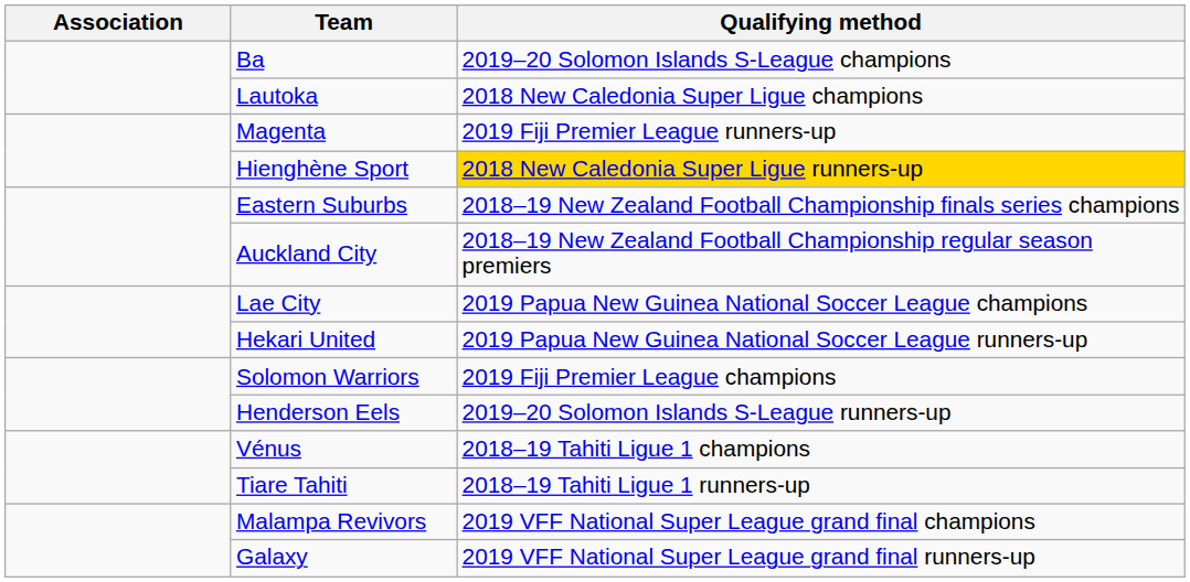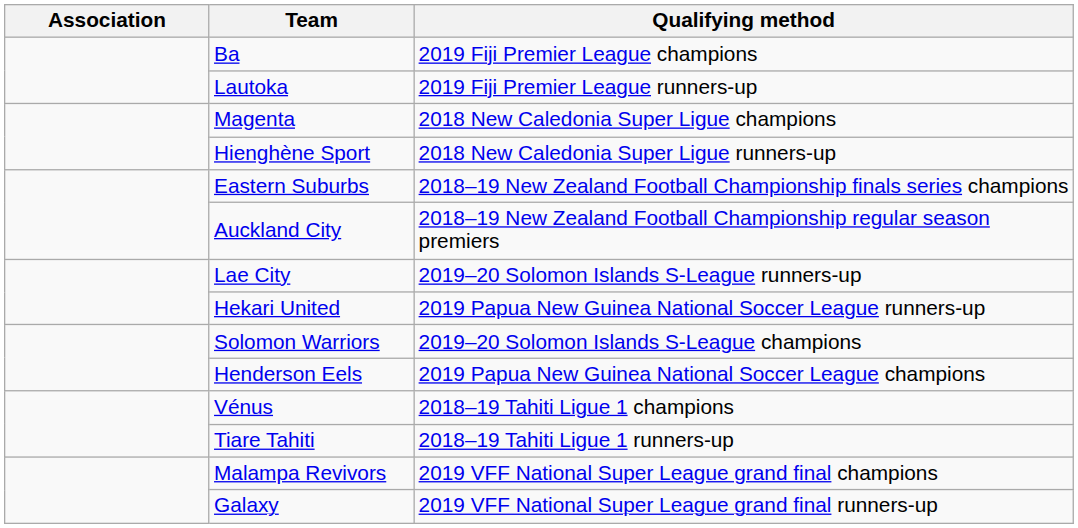 <table class="wikitable">
 <tr>
 <th width=150>Association</th>
 <th width=150>Team</th>
 <th width=500>Qualifying method</th>
 </tr>
 <tr>
 <td rowspan=2></td>
 <td><a href='#'>Ba</a></td>
-<td><a href='#'>2019–20 Solomon Islands S-League</a> champions</td>
+<td><a href='#'>2019 Fiji Premier League</a> champions</td>
 </tr>
 <tr>
 <td><a href='#'>Lautoka</a></td>
-<td><a href='#'>2018 New Caledonia Super Ligue</a> champions</td>
+<td><a href='#'>2019 Fiji Premier League</a> runners-up</td>
 </tr>
 <tr>
 <td rowspan=2></td>
 <td><a href='#'>Magenta</a></td>
-<td><a href='#'>2019 Fiji Premier League</a> runners-up</td>
+<td><a href='#'>2018 New Caledonia Super Ligue</a> champions</td>
 </tr>
 <tr>
 <td><a href='#'>Hienghène Sport</a></td>
-<td style="background: gold;"><a href='#'>2018 New Caledonia Super Ligue</a> runners-up</td>
+<td><a href='#'>2018 New Caledonia Super Ligue</a> runners-up</td>
 </tr>
 <tr>
 <td rowspan=2></td>
 <td><a href='#'>Eastern Suburbs</a></td>
 <td><a href='#'>2018–19 New Zealand Football Championship finals series</a> champions</td>
 </tr>
 <tr>
 <td><a href='#'>Auckland City</a></td>
 <td><a href='#'>2018–19 New Zealand Football Championship regular season</a> premiers</td>
 </tr>
 <tr>
 <td rowspan=2></td>
 <td><a href='#'>Lae City</a></td>
-<td><a href='#'>2019 Papua New Guinea National Soccer League</a> champions</td>
+<td><a href='#'>2019–20 Solomon Islands S-League</a> runners-up</td>
 </tr>
 <tr>
 <td><a href='#'>Hekari United</a></td>
 <td><a href='#'>2019 Papua New Guinea National Soccer League</a> runners-up</td>
 </tr>
 <tr>
 <td rowspan=2></td>
 <td><a href='#'>Solomon Warriors</a></td>
-<td><a href='#'>2019 Fiji Premier League</a> champions</td>
+<td><a href='#'>2019–20 Solomon Islands S-League</a> champions</td>
 </tr>
 <tr>
 <td><a href='#'>Henderson Eels</a></td>
-<td><a href='#'>2019–20 Solomon Islands S-League</a> runners-up</td>
+<td><a href='#'>2019 Papua New Guinea National Soccer League</a> champions</td>
 </tr>
 <tr>
 <td rowspan=2></td>
 <td><a href='#'>Vénus</a></td>
 <td><a href='#'>2018–19 Tahiti Ligue 1</a> champions</td>
 </tr>
 <tr>
 <td><a href='#'>Tiare Tahiti</a></td>
 <td><a href='#'>2018–19 Tahiti Ligue 1</a> runners-up</td>
 </tr>
 <tr>
 <td rowspan=2></td>
 <td><a href='#'>Malampa Revivors</a></td>
 <td><a href='#'>2019 VFF National Super League grand final</a> champions</td>
 </tr>
 <tr>
 <td><a href='#'>Galaxy</a></td>
 <td><a href='#'>2019 VFF National Super League grand final</a> runners-up</td>
 </tr>
 </table>
